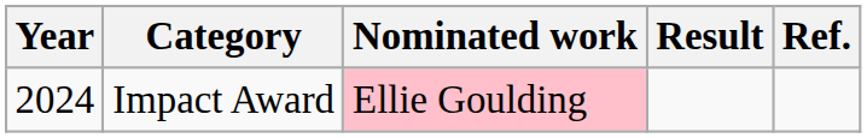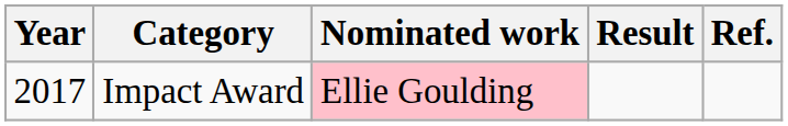 <table class="wikitable">
 <tr>
 <th>Year</th>
 <th>Category</th>
 <th>Nominated work</th>
 <th>Result</th>
 <th>Ref.</th>
 </tr>
 <tr>
-<td>2024</td>
+<td>2017</td>
 <td>Impact Award</td>
 <td style="background: pink;">Ellie Goulding</td>
 <td></td>
 <td></td>
 </tr>
 </table>
